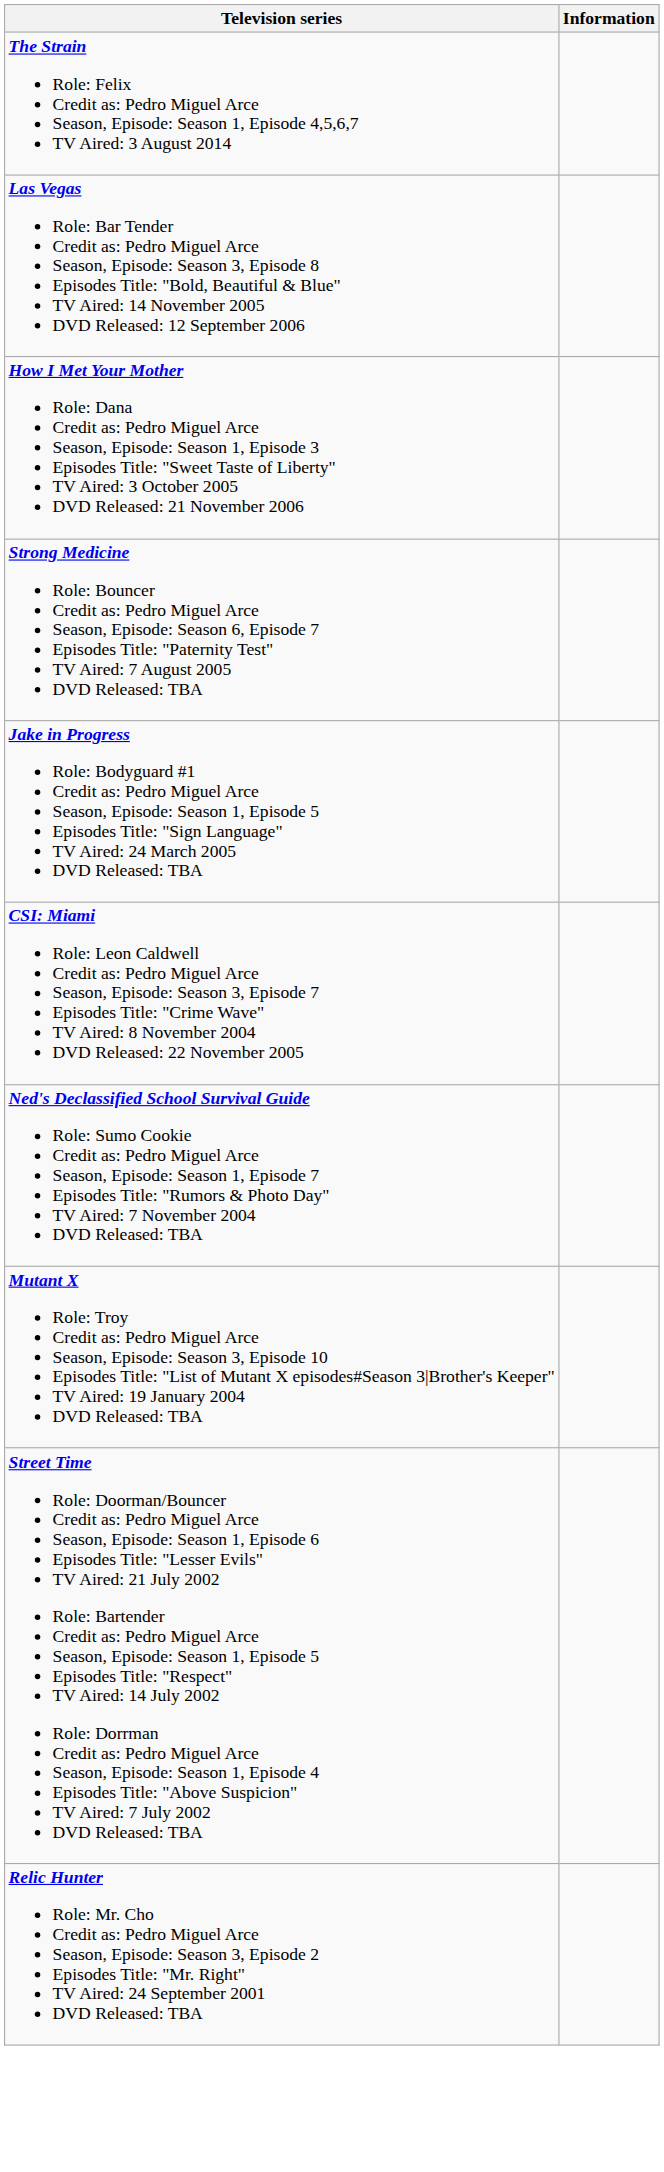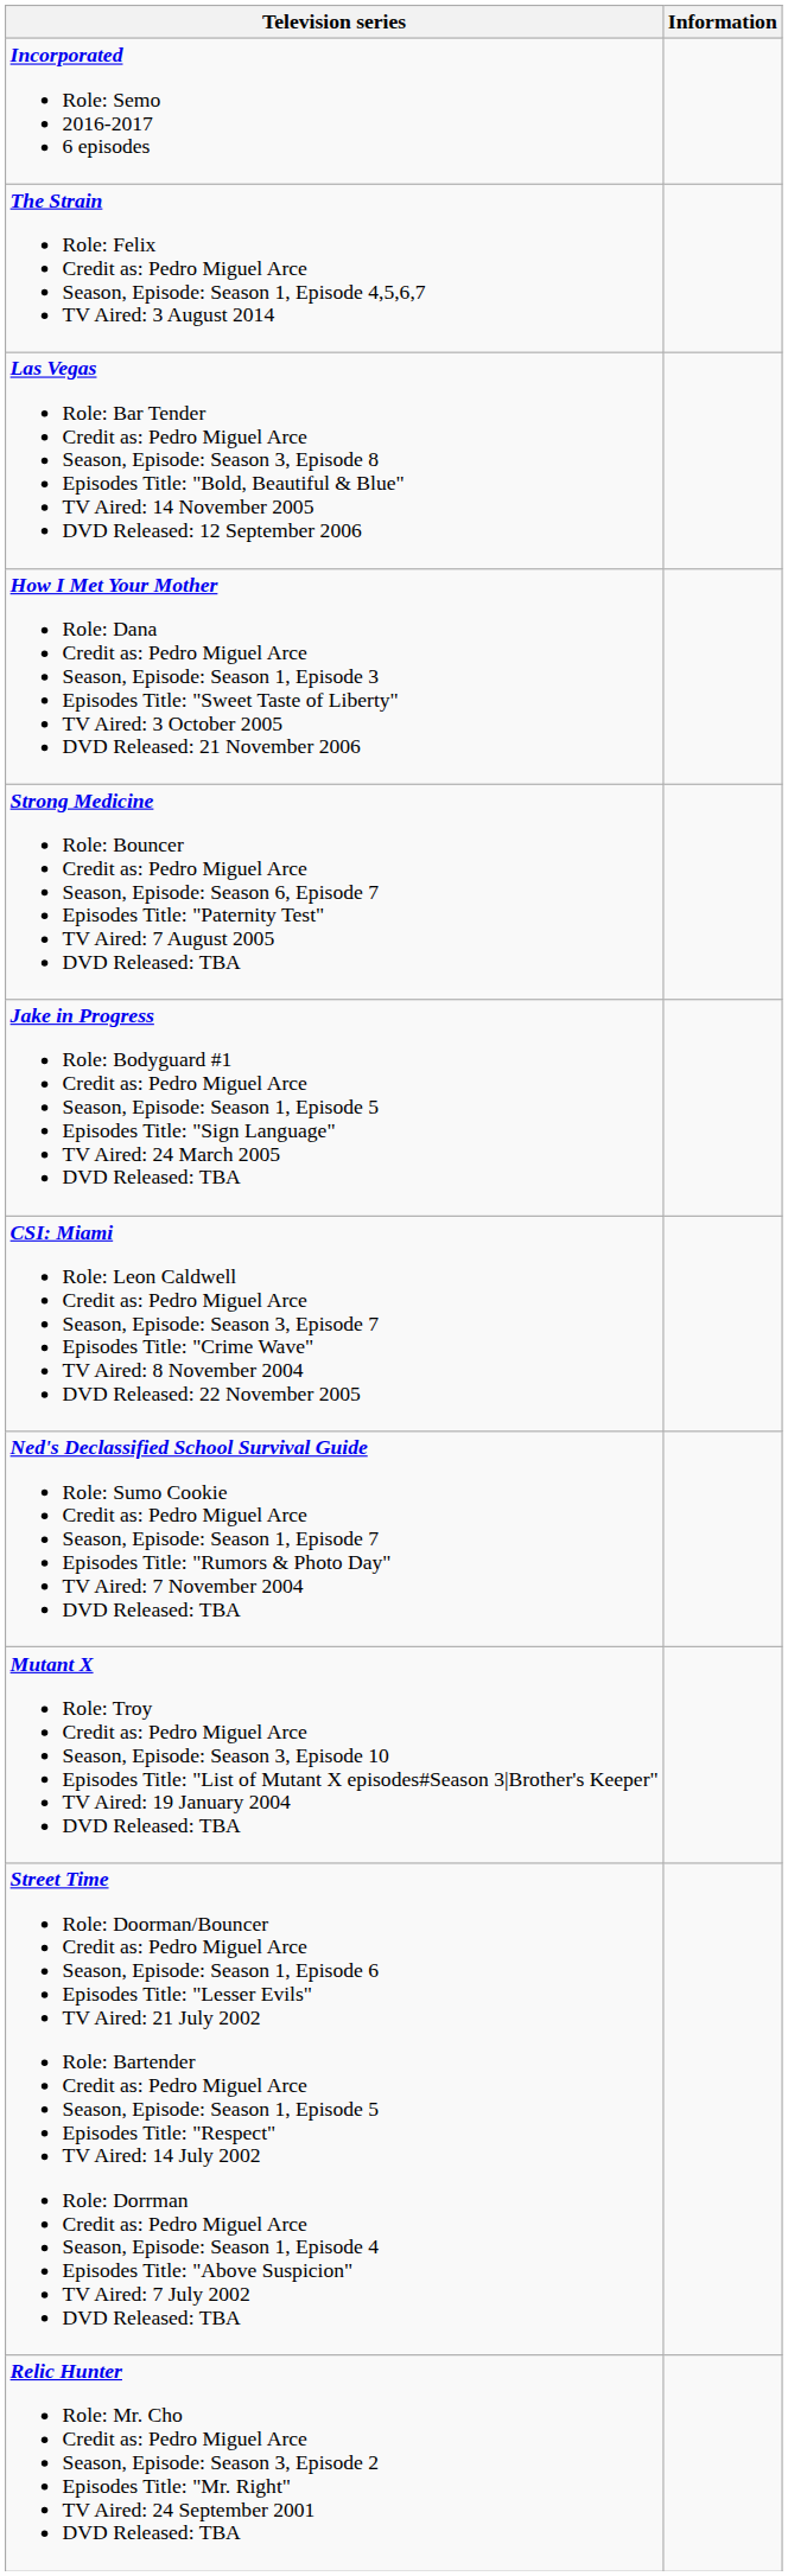 <table class="wikitable">
 <tr>
 <th align="left">Television series</th>
 <th align="left">Information</th>
+</tr>
+<tr>
+<td align="left"><strong><em><a href='#'>Incorporated</a></em></strong><br><ul><li>Role: Semo</li><li>2016-2017</li><li>6 episodes</li></ul></td>
+<td></td>
 </tr>
 <tr>
 <td align="left"><strong><em><a href='#'>The Strain</a></em></strong><br><ul><li>Role: Felix</li><li>Credit as: Pedro Miguel Arce</li><li>Season, Episode: Season 1, Episode 4,5,6,7</li><li>TV Aired: 3 August 2014</li></ul></td>
 <td></td>
 </tr>
 <tr>
 <td align="left"><strong><em><a href='#'>Las Vegas</a></em></strong><br><ul><li>Role: Bar Tender</li><li>Credit as: Pedro Miguel Arce</li><li>Season, Episode: Season 3, Episode 8</li><li>Episodes Title: "Bold, Beautiful & Blue"</li><li>TV Aired: 14 November 2005</li><li>DVD Released: 12 September 2006</li></ul></td>
 <td></td>
 </tr>
 <tr>
 <td align="left"><strong><em><a href='#'>How I Met Your Mother</a></em></strong><br><ul><li>Role: Dana</li><li>Credit as: Pedro Miguel Arce</li><li>Season, Episode: Season 1, Episode 3</li><li>Episodes Title: "Sweet Taste of Liberty"</li><li>TV Aired: 3 October 2005</li><li>DVD Released: 21 November 2006</li></ul></td>
 <td></td>
 </tr>
 <tr>
 <td align="left"><strong><em><a href='#'>Strong Medicine</a></em></strong><br><ul><li>Role: Bouncer</li><li>Credit as: Pedro Miguel Arce</li><li>Season, Episode: Season 6, Episode 7</li><li>Episodes Title: "Paternity Test"</li><li>TV Aired: 7 August 2005</li><li>DVD Released: TBA</li></ul></td>
 <td></td>
 </tr>
 <tr>
 <td align="left"><strong><em><a href='#'>Jake in Progress</a></em></strong><br><ul><li>Role: Bodyguard #1</li><li>Credit as: Pedro Miguel Arce</li><li>Season, Episode: Season 1, Episode 5</li><li>Episodes Title: "Sign Language"</li><li>TV Aired: 24 March 2005</li><li>DVD Released: TBA</li></ul></td>
 <td></td>
 </tr>
 <tr>
 <td align="left"><strong><em><a href='#'>CSI: Miami</a></em></strong><br><ul><li>Role: Leon Caldwell</li><li>Credit as: Pedro Miguel Arce</li><li>Season, Episode: Season 3, Episode 7</li><li>Episodes Title: "Crime Wave"</li><li>TV Aired: 8 November 2004</li><li>DVD Released: 22 November 2005</li></ul></td>
 <td></td>
 </tr>
 <tr>
 <td align="left"><strong><em><a href='#'>Ned's Declassified School Survival Guide</a></em></strong><br><ul><li>Role: Sumo Cookie</li><li>Credit as: Pedro Miguel Arce</li><li>Season, Episode: Season 1, Episode 7</li><li>Episodes Title: "Rumors & Photo Day"</li><li>TV Aired: 7 November 2004</li><li>DVD Released: TBA</li></ul></td>
 <td></td>
 </tr>
 <tr>
 <td align="left"><strong><em><a href='#'>Mutant X</a></em></strong><br><ul><li>Role: Troy</li><li>Credit as: Pedro Miguel Arce</li><li>Season, Episode: Season 3, Episode 10</li><li>Episodes Title: "List of Mutant X episodes#Season 3|Brother's Keeper"</li><li>TV Aired: 19 January 2004</li><li>DVD Released: TBA</li></ul></td>
 <td></td>
 </tr>
 <tr>
 <td align="left"><strong><em><a href='#'>Street Time</a></em></strong><br><ul><li>Role: Doorman/Bouncer</li><li>Credit as: Pedro Miguel Arce</li><li>Season, Episode: Season 1, Episode 6</li><li>Episodes Title: "Lesser Evils"</li><li>TV Aired: 21 July 2002</li></ul><ul><li>Role: Bartender</li><li>Credit as: Pedro Miguel Arce</li><li>Season, Episode: Season 1, Episode 5</li><li>Episodes Title: "Respect"</li><li>TV Aired: 14 July 2002</li></ul><ul><li>Role: Dorrman</li><li>Credit as: Pedro Miguel Arce</li><li>Season, Episode: Season 1, Episode 4</li><li>Episodes Title: "Above Suspicion"</li><li>TV Aired: 7 July 2002</li><li>DVD Released: TBA</li></ul></td>
 <td></td>
 </tr>
 <tr>
 <td align="left"><strong><em><a href='#'>Relic Hunter</a></em></strong><br><ul><li>Role: Mr. Cho</li><li>Credit as: Pedro Miguel Arce</li><li>Season, Episode: Season 3, Episode 2</li><li>Episodes Title: "Mr. Right"</li><li>TV Aired: 24 September 2001</li><li>DVD Released: TBA</li></ul></td>
 <td></td>
 </tr>
 </table>
